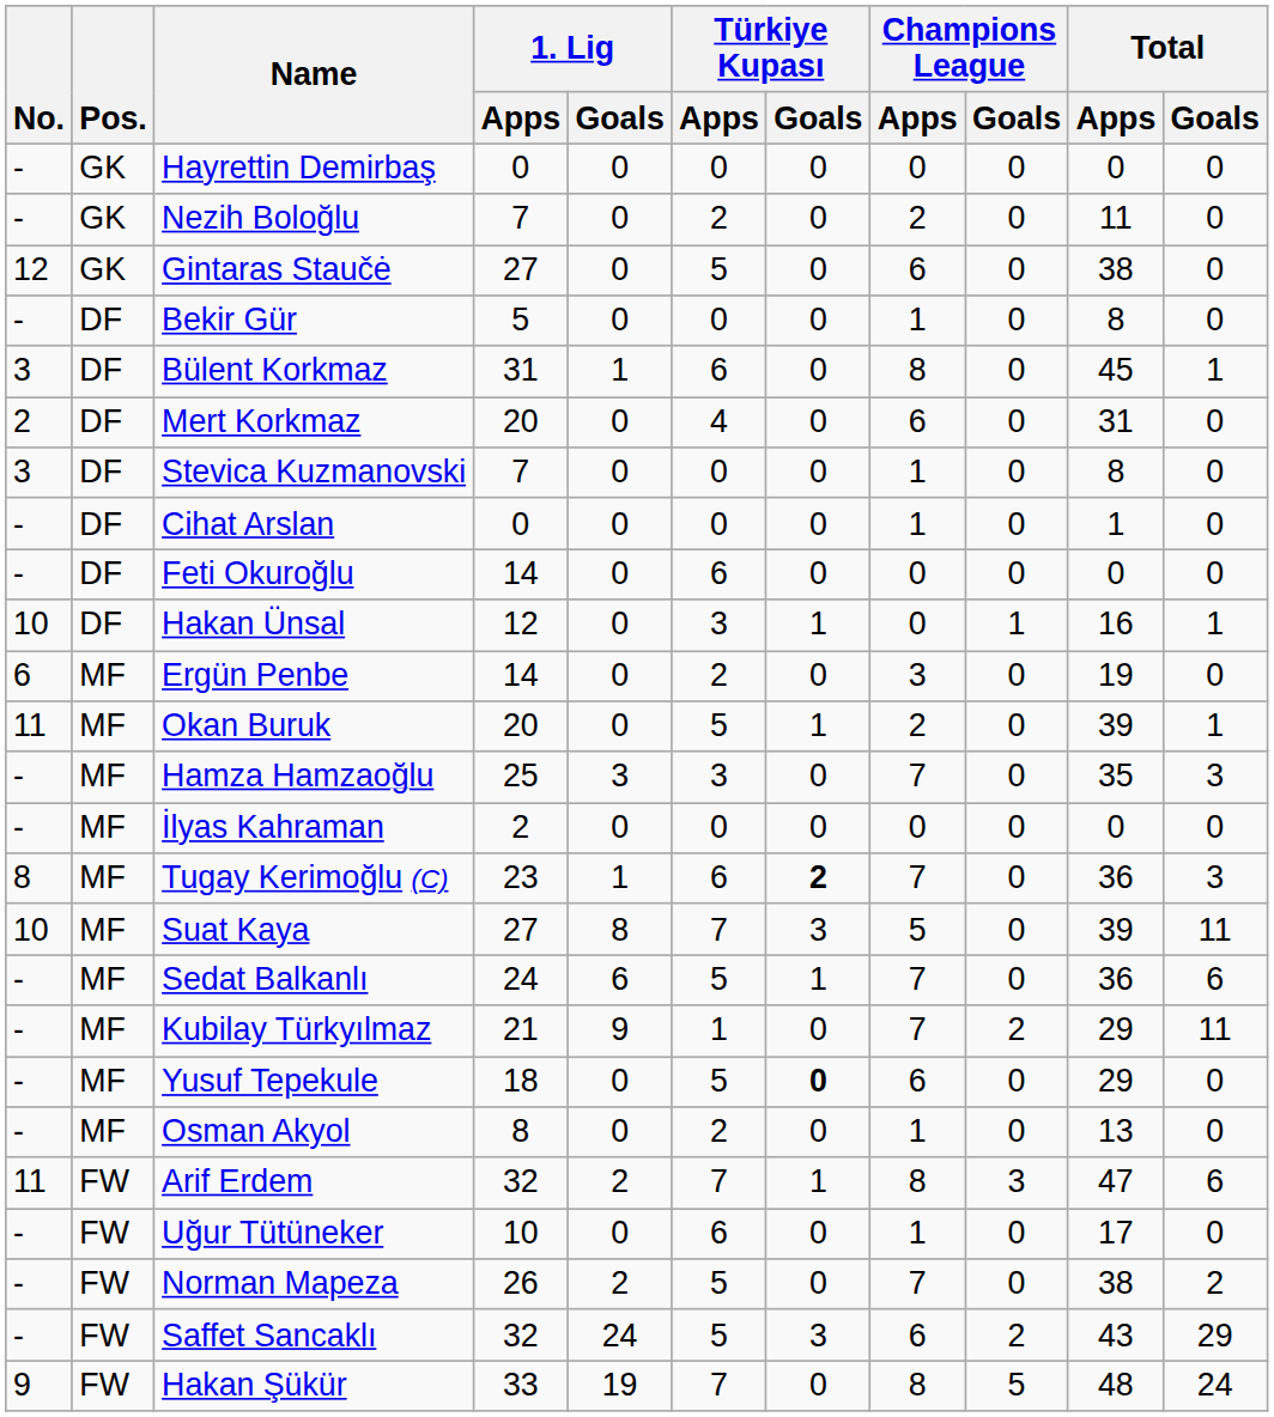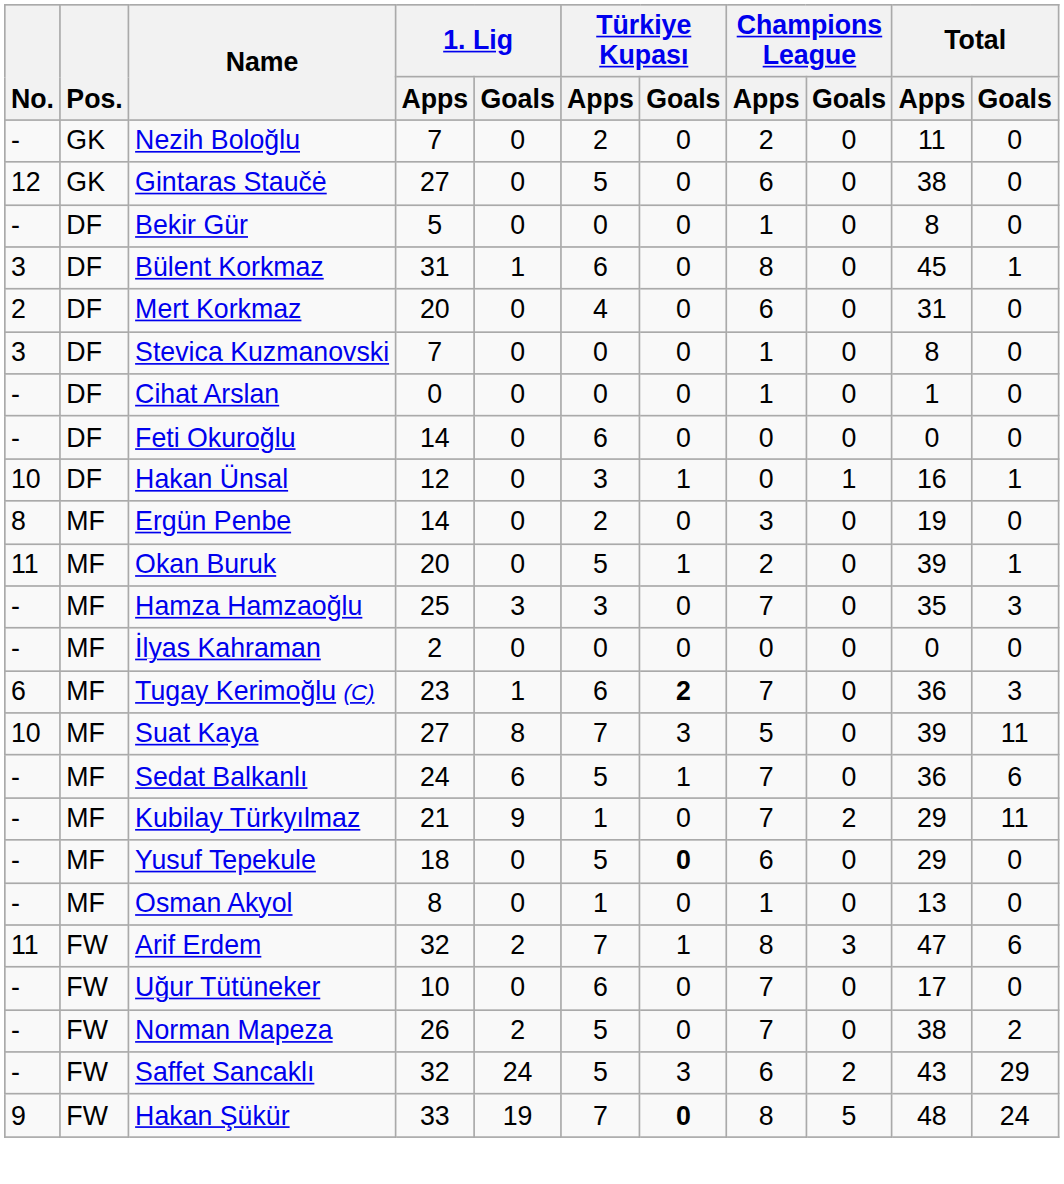 <table class="wikitable" style="text-align:center">
 <tr>
 <th rowspan="2" style="vertical-align:bottom;">No.</th>
 <th rowspan="2" style="vertical-align:bottom;">Pos.</th>
 <th rowspan="2">Name</th>
 <th colspan="2" style="width:85px;"><a href='#'>1. Lig</a></th>
 <th colspan="2" style="width:85px;"><a href='#'>Türkiye Kupası</a></th>
 <th colspan="2" style="width:85px;"><a href='#'>Champions League</a></th>
 <th colspan="2" style="width:85px;">Total</th>
 </tr>
 <tr>
 <th>Apps</th>
 <th>Goals</th>
 <th>Apps</th>
 <th>Goals</th>
 <th>Apps</th>
 <th>Goals</th>
 <th>Apps</th>
 <th>Goals</th>
-</tr>
-<tr>
-<td align="left">-</td>
-<td align="left">GK</td>
-<td align="left"> <a href='#'>Hayrettin Demirbaş</a></td>
-<td>0</td>
-<td>0</td>
-<td>0</td>
-<td>0</td>
-<td>0</td>
-<td>0</td>
-<td>0</td>
-<td>0</td>
 </tr>
 <tr>
 <td align="left">-</td>
 <td align="left">GK</td>
 <td align="left"> <a href='#'>Nezih Boloğlu</a></td>
 <td>7</td>
 <td>0</td>
 <td>2</td>
 <td>0</td>
 <td>2</td>
 <td>0</td>
 <td>11</td>
 <td>0</td>
 </tr>
 <tr>
 <td align="left">12</td>
 <td align="left">GK</td>
 <td align="left"> <a href='#'>Gintaras Staučė</a></td>
 <td>27</td>
 <td>0</td>
 <td>5</td>
 <td>0</td>
 <td>6</td>
 <td>0</td>
 <td>38</td>
 <td>0</td>
 </tr>
 <tr>
 <td align="left">-</td>
 <td align="left">DF</td>
 <td align="left"> <a href='#'>Bekir Gür</a></td>
 <td>5</td>
 <td>0</td>
 <td>0</td>
 <td>0</td>
 <td>1</td>
 <td>0</td>
 <td>8</td>
 <td>0</td>
 </tr>
 <tr>
 <td align="left">3</td>
 <td align="left">DF</td>
 <td align="left"> <a href='#'>Bülent Korkmaz</a></td>
 <td>31</td>
 <td>1</td>
 <td>6</td>
 <td>0</td>
 <td>8</td>
 <td>0</td>
 <td>45</td>
 <td>1</td>
 </tr>
 <tr>
 <td align="left">2</td>
 <td align="left">DF</td>
 <td align="left"> <a href='#'>Mert Korkmaz</a></td>
 <td>20</td>
 <td>0</td>
 <td>4</td>
 <td>0</td>
 <td>6</td>
 <td>0</td>
 <td>31</td>
 <td>0</td>
 </tr>
 <tr>
 <td align="left">3</td>
 <td align="left">DF</td>
 <td align="left"> <a href='#'>Stevica Kuzmanovski</a></td>
 <td>7</td>
 <td>0</td>
 <td>0</td>
 <td>0</td>
 <td>1</td>
 <td>0</td>
 <td>8</td>
 <td>0</td>
 </tr>
 <tr>
 <td align="left">-</td>
 <td align="left">DF</td>
 <td align="left"> <a href='#'>Cihat Arslan</a></td>
 <td>0</td>
 <td>0</td>
 <td>0</td>
 <td>0</td>
 <td>1</td>
 <td>0</td>
 <td>1</td>
 <td>0</td>
 </tr>
 <tr>
 <td align="left">-</td>
 <td align="left">DF</td>
 <td align="left"> <a href='#'>Feti Okuroğlu</a></td>
 <td>14</td>
 <td>0</td>
 <td>6</td>
 <td>0</td>
 <td>0</td>
 <td>0</td>
 <td>0</td>
 <td>0</td>
 </tr>
 <tr>
 <td align="left">10</td>
 <td align="left">DF</td>
 <td align="left"> <a href='#'>Hakan Ünsal</a></td>
 <td>12</td>
 <td>0</td>
 <td>3</td>
 <td>1</td>
 <td>0</td>
 <td>1</td>
 <td>16</td>
 <td>1</td>
 </tr>
 <tr>
-<td align="left">6</td>
+<td align="left">8</td>
 <td align="left">MF</td>
 <td align="left"> <a href='#'>Ergün Penbe</a></td>
 <td>14</td>
 <td>0</td>
 <td>2</td>
 <td>0</td>
 <td>3</td>
 <td>0</td>
 <td>19</td>
 <td>0</td>
 </tr>
 <tr>
 <td align="left">11</td>
 <td align="left">MF</td>
 <td align="left"> <a href='#'>Okan Buruk</a></td>
 <td>20</td>
 <td>0</td>
 <td>5</td>
 <td>1</td>
 <td>2</td>
 <td>0</td>
 <td>39</td>
 <td>1</td>
 </tr>
 <tr>
 <td align="left">-</td>
 <td align="left">MF</td>
 <td align="left"> <a href='#'>Hamza Hamzaoğlu</a></td>
 <td>25</td>
 <td>3</td>
 <td>3</td>
 <td>0</td>
 <td>7</td>
 <td>0</td>
 <td>35</td>
 <td>3</td>
 </tr>
 <tr>
 <td align="left">-</td>
 <td align="left">MF</td>
 <td align="left"> <a href='#'>İlyas Kahraman</a></td>
 <td>2</td>
 <td>0</td>
 <td>0</td>
 <td>0</td>
 <td>0</td>
 <td>0</td>
 <td>0</td>
 <td>0</td>
 </tr>
 <tr>
-<td align="left">8</td>
+<td align="left">6</td>
 <td align="left">MF</td>
 <td align="left"> <a href='#'>Tugay Kerimoğlu</a> <small><em><a href='#'>(C)</a></em></small></td>
 <td>23</td>
 <td>1</td>
 <td>6</td>
 <td><strong>2</strong></td>
 <td>7</td>
 <td>0</td>
 <td>36</td>
 <td>3</td>
 </tr>
 <tr>
 <td align="left">10</td>
 <td align="left">MF</td>
 <td align="left"> <a href='#'>Suat Kaya</a></td>
 <td>27</td>
 <td>8</td>
 <td>7</td>
 <td>3</td>
 <td>5</td>
 <td>0</td>
 <td>39</td>
 <td>11</td>
 </tr>
 <tr>
 <td align="left">-</td>
 <td align="left">MF</td>
 <td align="left"> <a href='#'>Sedat Balkanlı</a></td>
 <td>24</td>
 <td>6</td>
 <td>5</td>
 <td>1</td>
 <td>7</td>
 <td>0</td>
 <td>36</td>
 <td>6</td>
 </tr>
 <tr>
 <td align="left">-</td>
 <td align="left">MF</td>
 <td align="left"> <a href='#'>Kubilay Türkyılmaz</a></td>
 <td>21</td>
 <td>9</td>
 <td>1</td>
 <td>0</td>
 <td>7</td>
 <td>2</td>
 <td>29</td>
 <td>11</td>
 </tr>
 <tr>
 <td align="left">-</td>
 <td align="left">MF</td>
 <td align="left"> <a href='#'>Yusuf Tepekule</a></td>
 <td>18</td>
 <td>0</td>
 <td>5</td>
 <td><strong>0</strong></td>
 <td>6</td>
 <td>0</td>
 <td>29</td>
 <td>0</td>
 </tr>
 <tr>
 <td align="left">-</td>
 <td align="left">MF</td>
 <td align="left"> <a href='#'>Osman Akyol</a></td>
 <td>8</td>
 <td>0</td>
-<td>2</td>
+<td>1</td>
 <td>0</td>
 <td>1</td>
 <td>0</td>
 <td>13</td>
 <td>0</td>
 </tr>
 <tr>
 <td align="left">11</td>
 <td align="left">FW</td>
 <td align="left"> <a href='#'>Arif Erdem</a></td>
 <td>32</td>
 <td>2</td>
 <td>7</td>
 <td>1</td>
 <td>8</td>
 <td>3</td>
 <td>47</td>
 <td>6</td>
 </tr>
 <tr>
 <td align="left">-</td>
 <td align="left">FW</td>
 <td align="left"> <a href='#'>Uğur Tütüneker</a></td>
 <td>10</td>
 <td>0</td>
 <td>6</td>
 <td>0</td>
-<td>1</td>
+<td>7</td>
 <td>0</td>
 <td>17</td>
 <td>0</td>
 </tr>
 <tr>
 <td align="left">-</td>
 <td align="left">FW</td>
 <td align="left"> <a href='#'>Norman Mapeza</a></td>
 <td>26</td>
 <td>2</td>
 <td>5</td>
 <td>0</td>
 <td>7</td>
 <td>0</td>
 <td>38</td>
 <td>2</td>
 </tr>
 <tr>
 <td align="left">-</td>
 <td align="left">FW</td>
 <td align="left"> <a href='#'>Saffet Sancaklı</a></td>
 <td>32</td>
 <td>24</td>
 <td>5</td>
 <td>3</td>
 <td>6</td>
 <td>2</td>
 <td>43</td>
 <td>29</td>
 </tr>
 <tr>
 <td align="left">9</td>
 <td align="left">FW</td>
 <td align="left"> <a href='#'>Hakan Şükür</a></td>
 <td>33</td>
 <td>19</td>
 <td>7</td>
-<td>0</td>
+<td><strong>0</strong></td>
 <td>8</td>
 <td>5</td>
 <td>48</td>
 <td>24</td>
 </tr>
 </table>
